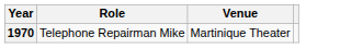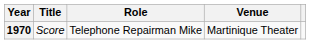 <table class="wikitable plainrowheaders" style="margin-right: 0;">
 <tr>
 <th scope="col">Year</th>
+<th scope="col">Title</th>
 <th scope="col">Role</th>
 <th scope="col">Venue</th>
 <th scope="col"></th>
 </tr>
 <tr>
 <th scope=row>1970</th>
+<td><em>Score</em></td>
 <td>Telephone Repairman Mike</td>
 <td>Martinique Theater</td>
 <td style="text-align:center;"></td>
 </tr>
 </table>
